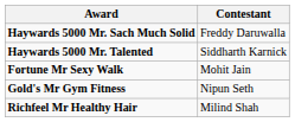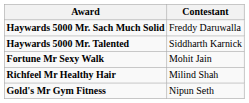 <table class="wikitable">
 <tr>
 <th>Award</th>
 <th>Contestant</th>
 </tr>
 <tr>
 <td><strong>Haywards 5000 Mr. Sach Much Solid</strong></td>
 <td>Freddy Daruwalla</td>
 </tr>
 <tr>
 <td><strong>Haywards 5000 Mr. Talented</strong></td>
 <td>Siddharth Karnick</td>
 </tr>
 <tr>
 <td><strong>Fortune Mr Sexy Walk</strong></td>
 <td>Mohit Jain</td>
 </tr>
 <tr>
+<td><strong>Richfeel Mr Healthy Hair</strong></td>
+<td>Milind Shah</td>
+</tr>
+<tr>
 <td><strong>Gold's Mr Gym Fitness</strong></td>
 <td>Nipun Seth</td>
 </tr>
-<tr>
-<td><strong>Richfeel Mr Healthy Hair</strong></td>
-<td>Milind Shah</td>
-</tr>
 </table>
